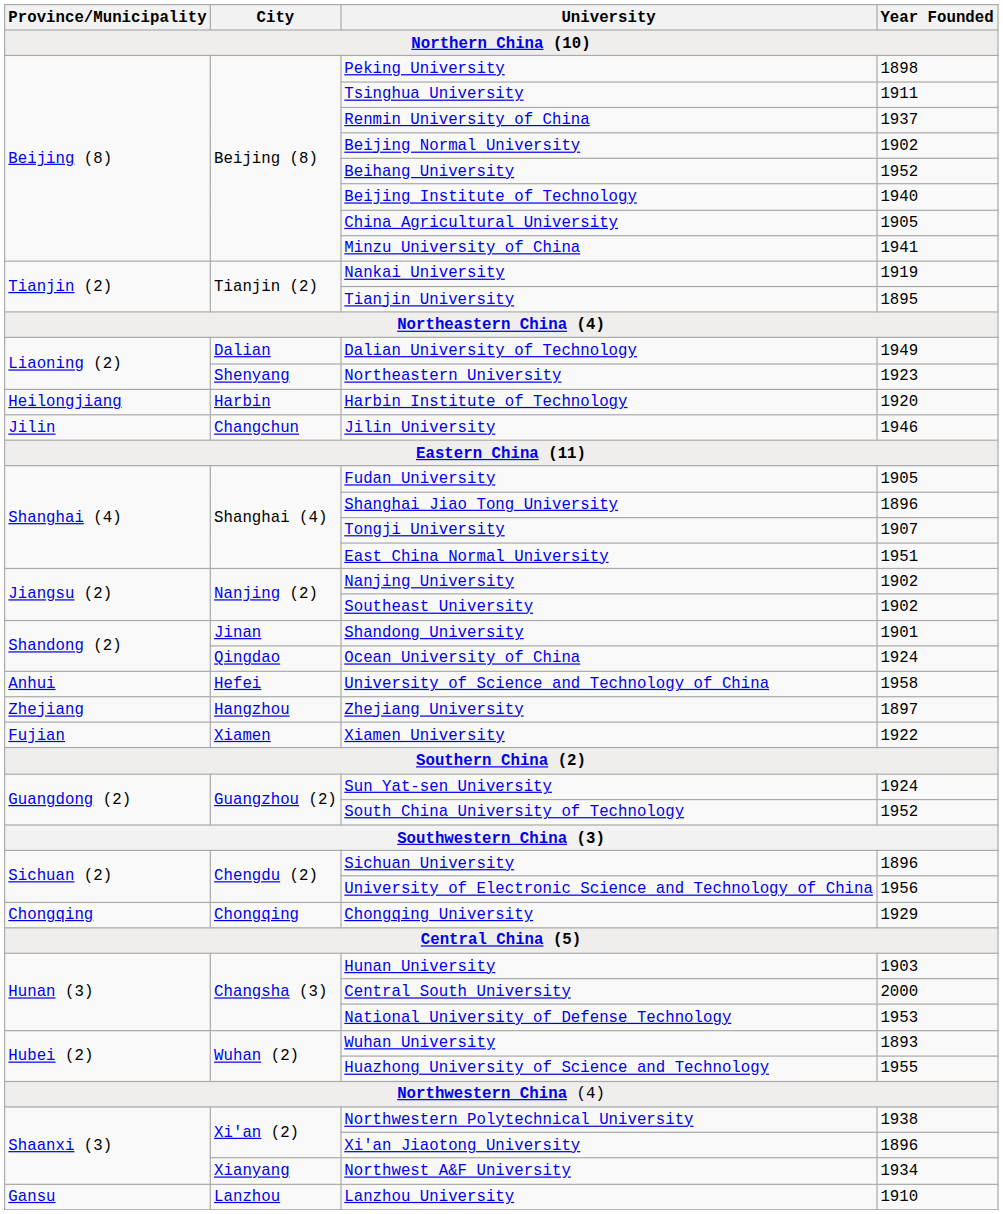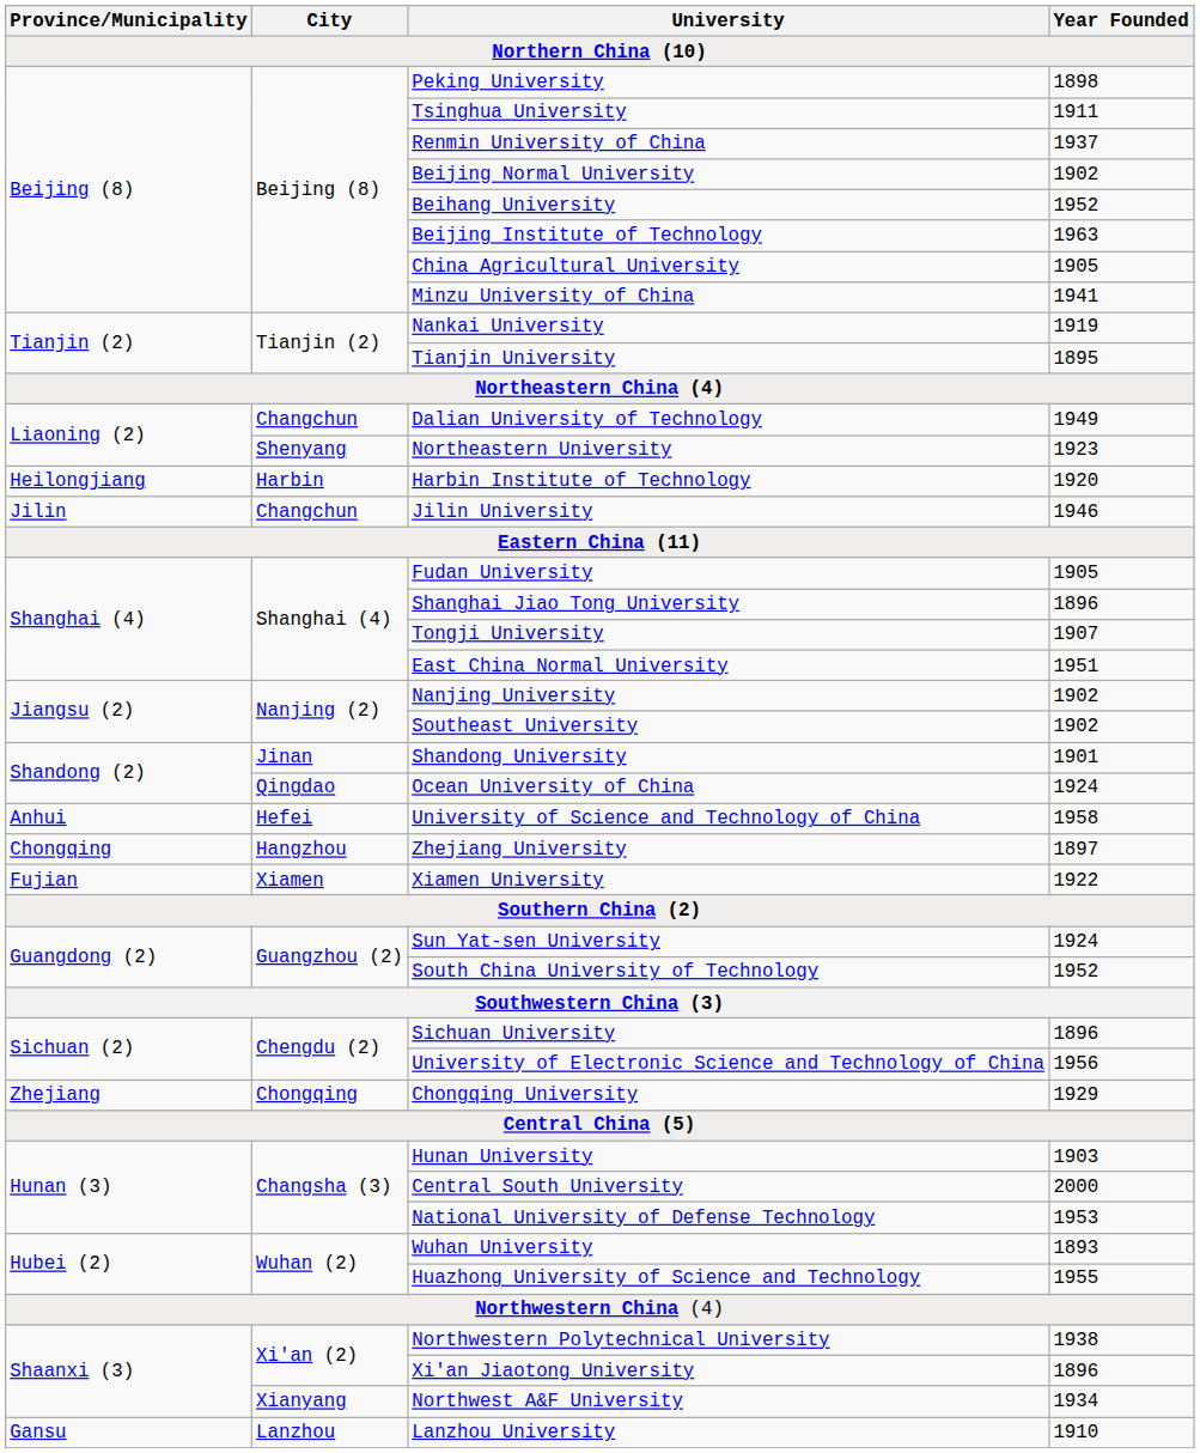 <table class="wikitable">
 <tr>
 <th>Province/Municipality</th>
 <th>City</th>
 <th>University</th>
 <th>Year Founded</th>
 </tr>
 <tr>
 <th colspan="4" align="center" style="background:#EFEEEC"><strong><a href='#'>Northern China</a></strong> (10)</th>
 </tr>
 <tr>
 <td rowspan="8"><a href='#'>Beijing</a> (8)</td>
 <td rowspan="8">Beijing (8)</td>
 <td><a href='#'>Peking University</a></td>
 <td>1898</td>
 </tr>
 <tr>
 <td><a href='#'>Tsinghua University</a></td>
 <td>1911</td>
 </tr>
 <tr>
 <td><a href='#'>Renmin University of China</a></td>
 <td>1937</td>
 </tr>
 <tr>
 <td><a href='#'>Beijing Normal University</a></td>
 <td>1902</td>
 </tr>
 <tr>
 <td><a href='#'>Beihang University</a></td>
 <td>1952</td>
 </tr>
 <tr>
 <td><a href='#'>Beijing Institute of Technology</a></td>
-<td>1940</td>
+<td>1963</td>
 </tr>
 <tr>
 <td><a href='#'>China Agricultural University</a></td>
 <td>1905</td>
 </tr>
 <tr>
 <td><a href='#'>Minzu University of China</a></td>
 <td>1941</td>
 </tr>
 <tr>
 <td rowspan="2"><a href='#'>Tianjin</a> (2)</td>
 <td rowspan="2">Tianjin (2)</td>
 <td><a href='#'>Nankai University</a></td>
 <td>1919</td>
 </tr>
 <tr>
 <td><a href='#'>Tianjin University</a></td>
 <td>1895</td>
 </tr>
 <tr>
 <th colspan="4" align="center" style="background:#EFEEEC"><strong><a href='#'>Northeastern China</a></strong>  (4)</th>
 </tr>
 <tr>
 <td rowspan="2"><a href='#'>Liaoning</a> (2)</td>
-<td><a href='#'>Dalian</a></td>
+<td><a href='#'>Changchun</a></td>
 <td><a href='#'>Dalian University of Technology</a></td>
 <td>1949</td>
 </tr>
 <tr>
 <td><a href='#'>Shenyang</a></td>
 <td><a href='#'>Northeastern University</a></td>
 <td>1923</td>
 </tr>
 <tr>
 <td rowspan="1"><a href='#'>Heilongjiang</a></td>
 <td><a href='#'>Harbin</a></td>
 <td><a href='#'>Harbin Institute of Technology</a></td>
 <td>1920</td>
 </tr>
 <tr>
 <td><a href='#'>Jilin</a></td>
 <td><a href='#'>Changchun</a></td>
 <td><a href='#'>Jilin University</a></td>
 <td>1946</td>
 </tr>
 <tr>
 <th colspan="4" align="center" style="background:#EFEEEC"><strong><a href='#'>Eastern China</a></strong> (11)</th>
 </tr>
 <tr>
 <td rowspan="4"><a href='#'>Shanghai</a> (4)</td>
 <td rowspan="4">Shanghai (4)</td>
 <td><a href='#'>Fudan University</a></td>
 <td>1905</td>
 </tr>
 <tr>
 <td><a href='#'>Shanghai Jiao Tong University</a></td>
 <td>1896</td>
 </tr>
 <tr>
 <td><a href='#'>Tongji University</a></td>
 <td>1907</td>
 </tr>
 <tr>
 <td><a href='#'>East China Normal University</a></td>
 <td>1951</td>
 </tr>
 <tr>
 <td rowspan="2"><a href='#'>Jiangsu</a> (2)</td>
 <td rowspan="2"><a href='#'>Nanjing</a> (2)</td>
 <td><a href='#'>Nanjing University</a></td>
 <td>1902</td>
 </tr>
 <tr>
 <td><a href='#'>Southeast University</a></td>
 <td>1902</td>
 </tr>
 <tr>
 <td rowspan="2"><a href='#'>Shandong</a> (2)</td>
 <td><a href='#'>Jinan</a></td>
 <td><a href='#'>Shandong University</a></td>
 <td>1901</td>
 </tr>
 <tr>
 <td><a href='#'>Qingdao</a></td>
 <td><a href='#'>Ocean University of China</a></td>
 <td>1924</td>
 </tr>
 <tr>
 <td rowspan="1"><a href='#'>Anhui</a></td>
 <td><a href='#'>Hefei</a></td>
 <td><a href='#'>University of Science and Technology of China</a></td>
 <td>1958</td>
 </tr>
 <tr>
-<td rowspan="1"><a href='#'>Zhejiang</a></td>
+<td rowspan="1"><a href='#'>Chongqing</a></td>
 <td><a href='#'>Hangzhou</a></td>
 <td><a href='#'>Zhejiang University</a></td>
 <td>1897</td>
 </tr>
 <tr>
 <td rowspan="1"><a href='#'>Fujian</a></td>
 <td><a href='#'>Xiamen</a></td>
 <td><a href='#'>Xiamen University</a></td>
 <td>1922</td>
 </tr>
 <tr>
 <th colspan="4" align="center" style="background:#EFEEEC"><strong><a href='#'>Southern China</a></strong> (2)</th>
 </tr>
 <tr>
 <td rowspan="2"><a href='#'>Guangdong</a> (2)</td>
 <td rowspan="2"><a href='#'>Guangzhou</a> (2)</td>
 <td><a href='#'>Sun Yat-sen University</a></td>
 <td>1924</td>
 </tr>
 <tr>
 <td><a href='#'>South China University of Technology</a></td>
 <td>1952</td>
 </tr>
 <tr>
 <th colspan="4"><strong><a href='#'>Southwestern China</a></strong> (3)</th>
 </tr>
 <tr>
 <td rowspan="2"><a href='#'>Sichuan</a> (2)</td>
 <td rowspan="2"><a href='#'>Chengdu</a> (2)</td>
 <td><a href='#'>Sichuan University</a></td>
 <td>1896</td>
 </tr>
 <tr>
 <td><a href='#'>University of Electronic Science and Technology of China</a></td>
 <td>1956</td>
 </tr>
 <tr>
-<td rowspan="1"><a href='#'>Chongqing</a></td>
+<td rowspan="1"><a href='#'>Zhejiang</a></td>
 <td><a href='#'>Chongqing</a></td>
 <td><a href='#'>Chongqing University</a></td>
 <td>1929</td>
 </tr>
 <tr>
 <td colspan="4" align="center" style="background:#EFEEEC"><strong><a href='#'>Central China</a> (5)</strong></td>
 </tr>
 <tr>
 <td rowspan="3"><a href='#'>Hunan</a> (3)</td>
 <td rowspan="3"><a href='#'>Changsha</a> (3)</td>
 <td><a href='#'>Hunan University</a></td>
 <td>1903</td>
 </tr>
 <tr>
 <td><a href='#'>Central South University</a></td>
 <td>2000</td>
 </tr>
 <tr>
 <td><a href='#'>National University of Defense Technology</a></td>
 <td>1953</td>
 </tr>
 <tr>
 <td rowspan="2"><a href='#'>Hubei</a> (2)</td>
 <td rowspan="2"><a href='#'>Wuhan</a> (2)</td>
 <td><a href='#'>Wuhan University</a></td>
 <td>1893</td>
 </tr>
 <tr>
 <td><a href='#'>Huazhong University of Science and Technology</a></td>
 <td>1955</td>
 </tr>
 <tr>
 <td colspan="4" align="center" style="background:#EFEEEC"><strong><a href='#'>Northwestern China</a></strong> (4)</td>
 </tr>
 <tr>
 <td rowspan="3"><a href='#'>Shaanxi</a> (3)</td>
 <td rowspan="2"><a href='#'>Xi'an</a> (2)</td>
 <td><a href='#'>Northwestern Polytechnical University</a></td>
 <td>1938</td>
 </tr>
 <tr>
 <td><a href='#'>Xi'an Jiaotong University</a></td>
 <td>1896</td>
 </tr>
 <tr>
 <td><a href='#'>Xianyang</a></td>
 <td><a href='#'>Northwest A&F University</a></td>
 <td>1934</td>
 </tr>
 <tr>
 <td rowspan="1"><a href='#'>Gansu</a></td>
 <td><a href='#'>Lanzhou</a></td>
 <td><a href='#'>Lanzhou University</a></td>
 <td>1910</td>
 </tr>
 </table>
